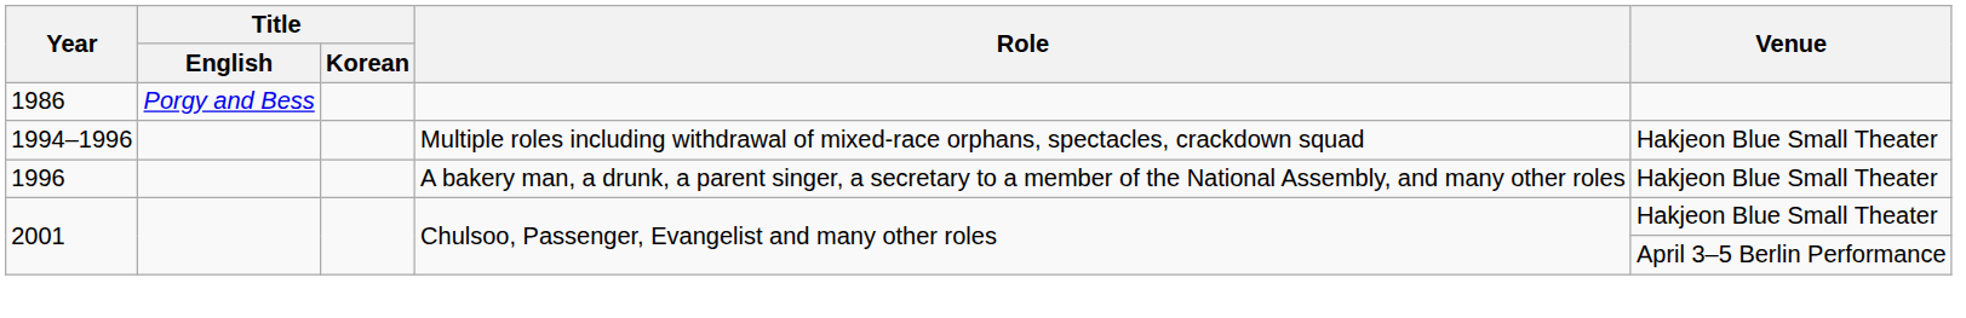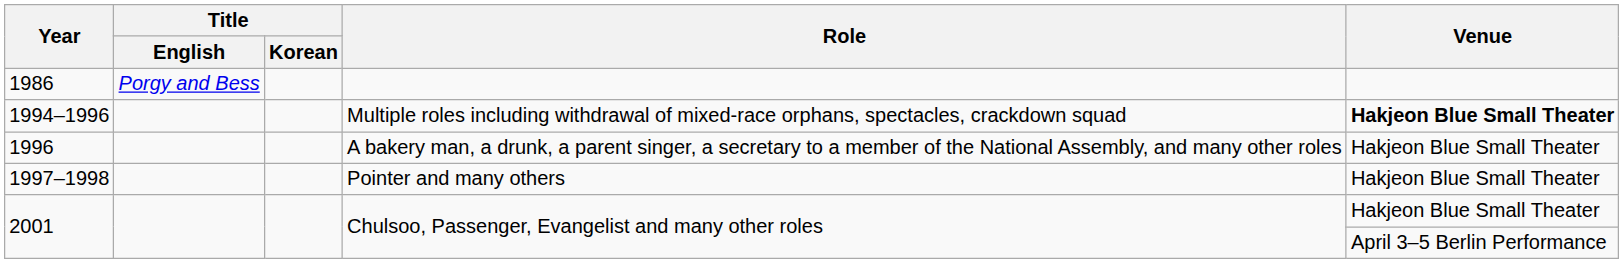 <table class="wikitable sortable plainrowheaders">
 <tr>
 <th rowspan="2" scope="col">Year</th>
 <th colspan="2" scope="col">Title</th>
 <th rowspan="2" scope="col">Role</th>
 <th rowspan="2" scope="col" class="unsortable">Venue</th>
 </tr>
 <tr>
 <th>English</th>
 <th>Korean</th>
 </tr>
 <tr>
 <td>1986</td>
 <td><em><a href='#'>Porgy and Bess</a></em></td>
 <td></td>
 <td></td>
 <td></td>
 </tr>
 <tr>
 <td>1994–1996</td>
 <td><em></em></td>
 <td></td>
 <td>Multiple roles including withdrawal of mixed-race orphans, spectacles, crackdown squad</td>
-<td>Hakjeon Blue Small Theater</td>
+<td><strong>Hakjeon Blue Small Theater</strong></td>
 </tr>
 <tr>
 <td>1996</td>
 <td><em></em></td>
 <td></td>
 <td>A bakery man, a drunk, a parent singer, a secretary to a member of the National Assembly, and many other roles</td>
+<td>Hakjeon Blue Small Theater</td>
+</tr>
+<tr>
+<td>1997–1998</td>
+<td><em></em></td>
+<td></td>
+<td>Pointer and many others</td>
 <td>Hakjeon Blue Small Theater</td>
 </tr>
 <tr>
 <td rowspan="2">2001</td>
 <td rowspan="2"><em></em></td>
 <td rowspan="2"></td>
 <td rowspan="2">Chulsoo, Passenger, Evangelist and many other roles</td>
 <td>Hakjeon Blue Small Theater</td>
 </tr>
 <tr>
 <td>April 3–5 Berlin Performance</td>
 </tr>
 </table>
